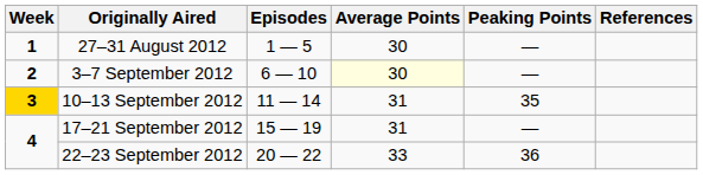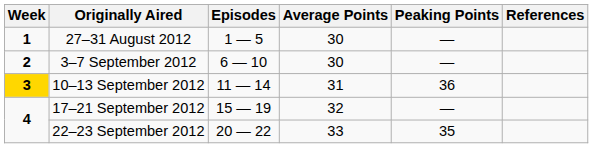 <table class="wikitable" style="text-align:center;">
 <tr>
 <th>Week</th>
 <th>Originally Aired</th>
 <th>Episodes</th>
 <th>Average Points</th>
 <th>Peaking Points</th>
 <th>References</th>
 </tr>
 <tr>
 <td><strong>1</strong></td>
 <td>27–31 August 2012</td>
 <td>1 — 5</td>
 <td>30</td>
 <td>—</td>
 <td></td>
 </tr>
 <tr>
 <td><strong>2</strong></td>
 <td>3–7 September 2012</td>
 <td>6 — 10</td>
-<td style="background: lightyellow;">30</td>
+<td>30</td>
 <td>—</td>
 <td></td>
 </tr>
 <tr>
 <td style="background: gold;"><strong>3</strong></td>
 <td>10–13 September 2012</td>
 <td>11 — 14</td>
 <td>31</td>
-<td>35</td>
+<td>36</td>
 <td></td>
 </tr>
 <tr>
 <td rowspan="2"><strong>4</strong></td>
 <td>17–21 September 2012</td>
 <td>15 — 19</td>
-<td>31</td>
+<td>32</td>
 <td>—</td>
 <td></td>
 </tr>
 <tr>
 <td>22–23 September 2012</td>
 <td>20 — 22</td>
 <td>33</td>
-<td>36</td>
+<td>35</td>
 <td></td>
 </tr>
 </table>
